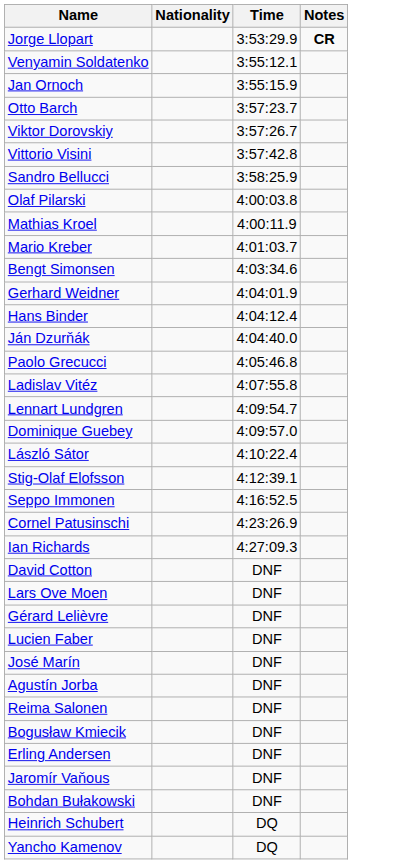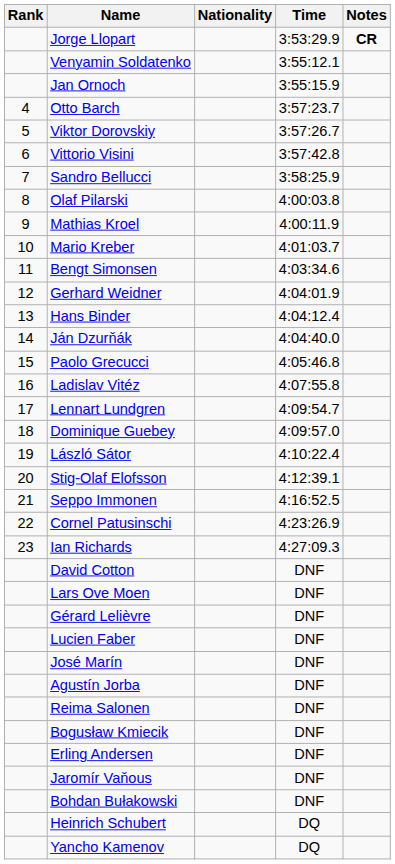 <table class="wikitable sortable" style="text-align:center">
 <tr>
+<th>Rank</th>
 <th>Name</th>
 <th>Nationality</th>
 <th>Time</th>
 <th>Notes</th>
 </tr>
 <tr>
+<td></td>
 <td align=left><a href='#'>Jorge Llopart</a></td>
 <td align=left></td>
 <td>3:53:29.9</td>
 <td><strong>CR</strong></td>
 </tr>
 <tr>
+<td></td>
 <td align=left><a href='#'>Venyamin Soldatenko</a></td>
 <td align=left></td>
 <td>3:55:12.1</td>
 <td></td>
 </tr>
 <tr>
+<td></td>
 <td align=left><a href='#'>Jan Ornoch</a></td>
 <td align=left></td>
 <td>3:55:15.9</td>
 <td></td>
 </tr>
 <tr>
+<td>4</td>
 <td align=left><a href='#'>Otto Barch</a></td>
 <td align=left></td>
 <td>3:57:23.7</td>
 <td></td>
 </tr>
 <tr>
+<td>5</td>
 <td align=left><a href='#'>Viktor Dorovskiy</a></td>
 <td align=left></td>
 <td>3:57:26.7</td>
 <td></td>
 </tr>
 <tr>
+<td>6</td>
 <td align=left><a href='#'>Vittorio Visini</a></td>
 <td align=left></td>
 <td>3:57:42.8</td>
 <td></td>
 </tr>
 <tr>
+<td>7</td>
 <td align=left><a href='#'>Sandro Bellucci</a></td>
 <td align=left></td>
 <td>3:58:25.9</td>
 <td></td>
 </tr>
 <tr>
+<td>8</td>
 <td align=left><a href='#'>Olaf Pilarski</a></td>
 <td align=left></td>
 <td>4:00:03.8</td>
 <td></td>
 </tr>
 <tr>
+<td>9</td>
 <td align=left><a href='#'>Mathias Kroel</a></td>
 <td align=left></td>
 <td>4:00:11.9</td>
 <td></td>
 </tr>
 <tr>
+<td>10</td>
 <td align=left><a href='#'>Mario Kreber</a></td>
 <td align=left></td>
 <td>4:01:03.7</td>
 <td></td>
 </tr>
 <tr>
+<td>11</td>
 <td align=left><a href='#'>Bengt Simonsen</a></td>
 <td align=left></td>
 <td>4:03:34.6</td>
 <td></td>
 </tr>
 <tr>
+<td>12</td>
 <td align=left><a href='#'>Gerhard Weidner</a></td>
 <td align=left></td>
 <td>4:04:01.9</td>
 <td></td>
 </tr>
 <tr>
+<td>13</td>
 <td align=left><a href='#'>Hans Binder</a></td>
 <td align=left></td>
 <td>4:04:12.4</td>
 <td></td>
 </tr>
 <tr>
+<td>14</td>
 <td align=left><a href='#'>Ján Dzurňák</a></td>
 <td align=left></td>
 <td>4:04:40.0</td>
 <td></td>
 </tr>
 <tr>
+<td>15</td>
 <td align=left><a href='#'>Paolo Grecucci</a></td>
 <td align=left></td>
 <td>4:05:46.8</td>
 <td></td>
 </tr>
 <tr>
+<td>16</td>
 <td align=left><a href='#'>Ladislav Vitéz</a></td>
 <td align=left></td>
 <td>4:07:55.8</td>
 <td></td>
 </tr>
 <tr>
+<td>17</td>
 <td align=left><a href='#'>Lennart Lundgren</a></td>
 <td align=left></td>
 <td>4:09:54.7</td>
 <td></td>
 </tr>
 <tr>
+<td>18</td>
 <td align=left><a href='#'>Dominique Guebey</a></td>
 <td align=left></td>
 <td>4:09:57.0</td>
 <td></td>
 </tr>
 <tr>
+<td>19</td>
 <td align=left><a href='#'>László Sátor</a></td>
 <td align=left></td>
 <td>4:10:22.4</td>
 <td></td>
 </tr>
 <tr>
+<td>20</td>
 <td align=left><a href='#'>Stig-Olaf Elofsson</a></td>
 <td align=left></td>
 <td>4:12:39.1</td>
 <td></td>
 </tr>
 <tr>
+<td>21</td>
 <td align=left><a href='#'>Seppo Immonen</a></td>
 <td align=left></td>
 <td>4:16:52.5</td>
 <td></td>
 </tr>
 <tr>
+<td>22</td>
 <td align=left><a href='#'>Cornel Patusinschi</a></td>
 <td align=left></td>
 <td>4:23:26.9</td>
 <td></td>
 </tr>
 <tr>
+<td>23</td>
 <td align=left><a href='#'>Ian Richards</a></td>
 <td align=left></td>
 <td>4:27:09.3</td>
 <td></td>
 </tr>
 <tr>
+<td></td>
 <td align=left><a href='#'>David Cotton</a></td>
 <td align=left></td>
 <td>DNF</td>
 <td></td>
 </tr>
 <tr>
+<td></td>
 <td align=left><a href='#'>Lars Ove Moen</a></td>
 <td align=left></td>
 <td>DNF</td>
 <td></td>
 </tr>
 <tr>
+<td></td>
 <td align=left><a href='#'>Gérard Lelièvre</a></td>
 <td align=left></td>
 <td>DNF</td>
 <td></td>
 </tr>
 <tr>
+<td></td>
 <td align=left><a href='#'>Lucien Faber</a></td>
 <td align=left></td>
 <td>DNF</td>
 <td></td>
 </tr>
 <tr>
+<td></td>
 <td align=left><a href='#'>José Marín</a></td>
 <td align=left></td>
 <td>DNF</td>
 <td></td>
 </tr>
 <tr>
+<td></td>
 <td align=left><a href='#'>Agustín Jorba</a></td>
 <td align=left></td>
 <td>DNF</td>
 <td></td>
 </tr>
 <tr>
+<td></td>
 <td align=left><a href='#'>Reima Salonen</a></td>
 <td align=left></td>
 <td>DNF</td>
 <td></td>
 </tr>
 <tr>
+<td></td>
 <td align=left><a href='#'>Bogusław Kmiecik</a></td>
 <td align=left></td>
 <td>DNF</td>
 <td></td>
 </tr>
 <tr>
+<td></td>
 <td align=left><a href='#'>Erling Andersen</a></td>
 <td align=left></td>
 <td>DNF</td>
 <td></td>
 </tr>
 <tr>
+<td></td>
 <td align=left><a href='#'>Jaromír Vaňous</a></td>
 <td align=left></td>
 <td>DNF</td>
 <td></td>
 </tr>
 <tr>
+<td></td>
 <td align=left><a href='#'>Bohdan Bułakowski</a></td>
 <td align=left></td>
 <td>DNF</td>
 <td></td>
 </tr>
 <tr>
+<td></td>
 <td align=left><a href='#'>Heinrich Schubert</a></td>
 <td align=left></td>
 <td>DQ</td>
 <td></td>
 </tr>
 <tr>
+<td></td>
 <td align=left><a href='#'>Yancho Kamenov</a></td>
 <td align=left></td>
 <td>DQ</td>
 <td></td>
 </tr>
 </table>
